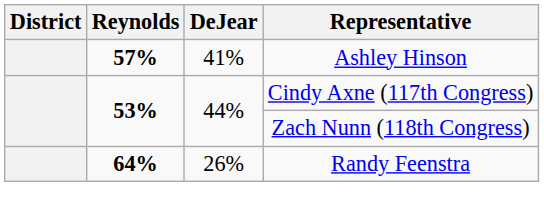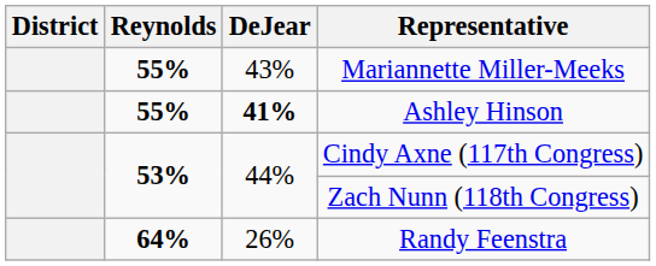 <table class=wikitable>
 <tr>
 <th>District</th>
 <th>Reynolds</th>
 <th>DeJear</th>
 <th>Representative</th>
 </tr>
 <tr align=center>
 <th></th>
-<td><strong>57%</strong></td>
-<td>41%</td>
+<td><strong>55%</strong></td>
+<td>43%</td>
+<td><a href='#'>Mariannette Miller-Meeks</a></td>
+</tr>
+<tr align=center>
+<th></th>
+<td><strong>55%</strong></td>
+<td><strong>41%</strong></td>
 <td><a href='#'>Ashley Hinson</a></td>
 </tr>
 <tr align=center>
 <th rowspan=2 ></th>
 <td rowspan=2><strong>53%</strong></td>
 <td rowspan=2>44%</td>
 <td><a href='#'>Cindy Axne</a> (<a href='#'>117th Congress</a>)</td>
 </tr>
 <tr align=center>
 <td><a href='#'>Zach Nunn</a> (<a href='#'>118th Congress</a>)</td>
 </tr>
 <tr align=center>
 <th></th>
 <td><strong>64%</strong></td>
 <td>26%</td>
 <td><a href='#'>Randy Feenstra</a></td>
 </tr>
 </table>
